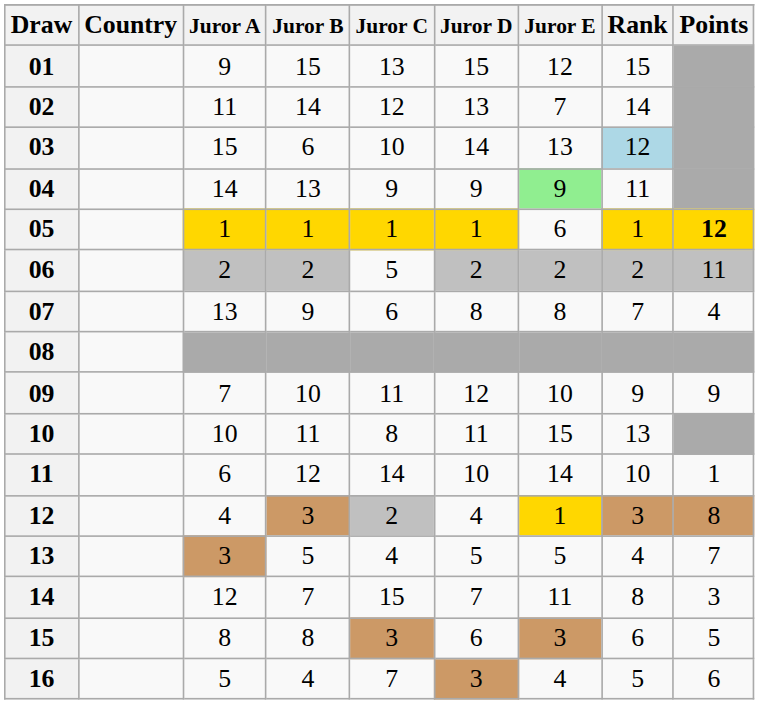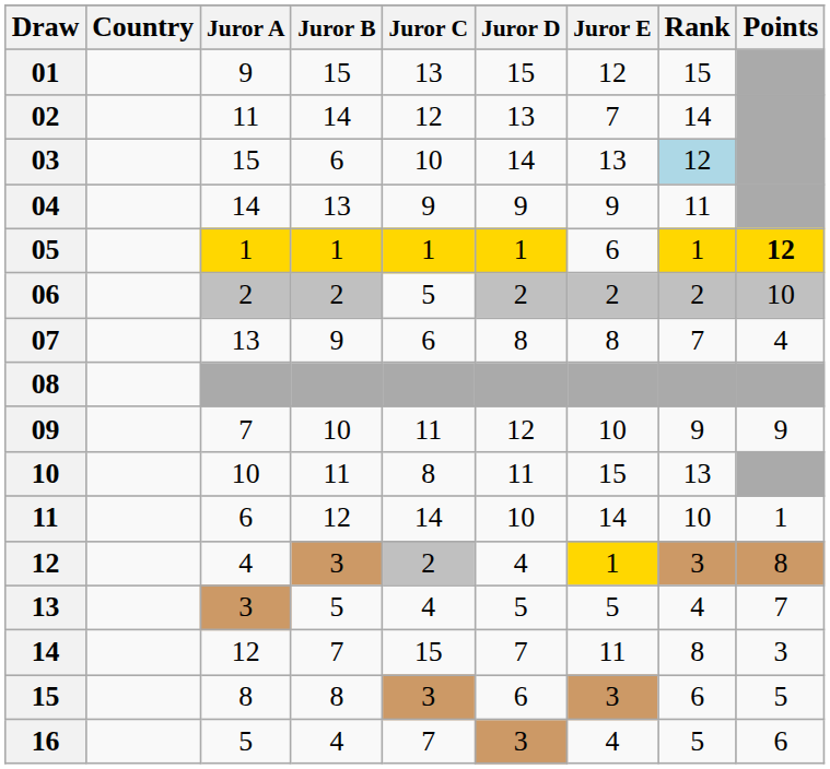 <table class="sortable wikitable collapsible plainrowheaders" style="text-align:center;">
 <tr>
 </tr>
 <tr>
 <th scope="col">Draw</th>
 <th scope="col">Country</th>
 <th scope="col"><small>Juror A</small></th>
 <th scope="col"><small>Juror B</small></th>
 <th scope="col"><small>Juror C</small></th>
 <th scope="col"><small>Juror D</small></th>
 <th scope="col"><small>Juror E</small></th>
 <th scope="col">Rank</th>
 <th scope="col">Points</th>
 </tr>
 <tr>
 <th scope="row" style="text-align:center;">01</th>
 <td style="text-align:left;"></td>
 <td>9</td>
 <td>15</td>
 <td>13</td>
 <td>15</td>
 <td>12</td>
 <td>15</td>
 <td style="background:#AAAAAA;"></td>
 </tr>
 <tr>
 <th scope="row" style="text-align:center;">02</th>
 <td style="text-align:left;"></td>
 <td>11</td>
 <td>14</td>
 <td>12</td>
 <td>13</td>
 <td>7</td>
 <td>14</td>
 <td style="background:#AAAAAA;"></td>
 </tr>
 <tr>
 <th scope="row" style="text-align:center;">03</th>
 <td style="text-align:left;"></td>
 <td>15</td>
 <td>6</td>
 <td>10</td>
 <td>14</td>
 <td>13</td>
 <td style="background: lightblue;">12</td>
 <td style="background:#AAAAAA;"></td>
 </tr>
 <tr>
 <th scope="row" style="text-align:center;">04</th>
 <td style="text-align:left;"></td>
 <td>14</td>
 <td>13</td>
 <td>9</td>
 <td>9</td>
-<td style="background: lightgreen;">9</td>
+<td>9</td>
 <td>11</td>
 <td style="background:#AAAAAA;"></td>
 </tr>
 <tr>
 <th scope="row" style="text-align:center;">05</th>
 <td style="text-align:left;"></td>
 <td style="background:gold;">1</td>
 <td style="background:gold;">1</td>
 <td style="background:gold;">1</td>
 <td style="background:gold;">1</td>
 <td>6</td>
 <td style="background:gold;">1</td>
 <td style="background:gold;"><strong>12</strong></td>
 </tr>
 <tr>
 <th scope="row" style="text-align:center;">06</th>
 <td style="text-align:left;"></td>
 <td style="background:silver;">2</td>
 <td style="background:silver;">2</td>
 <td>5</td>
 <td style="background:silver;">2</td>
 <td style="background:silver;">2</td>
 <td style="background:silver;">2</td>
-<td style="background:silver;">11</td>
+<td style="background:silver;">10</td>
 </tr>
 <tr>
 <th scope="row" style="text-align:center;">07</th>
 <td style="text-align:left;"></td>
 <td>13</td>
 <td>9</td>
 <td>6</td>
 <td>8</td>
 <td>8</td>
 <td>7</td>
 <td>4</td>
 </tr>
 <tr class="sortbottom">
 <th scope="row" style="text-align:center;">08</th>
 <td style="text-align:left;"></td>
 <td style="background:#AAAAAA;"></td>
 <td style="background:#AAAAAA;"></td>
 <td style="background:#AAAAAA;"></td>
 <td style="background:#AAAAAA;"></td>
 <td style="background:#AAAAAA;"></td>
 <td style="background:#AAAAAA;"></td>
 <td style="background:#AAAAAA;"></td>
 </tr>
 <tr>
 <th scope="row" style="text-align:center;">09</th>
 <td style="text-align:left;"></td>
 <td>7</td>
 <td>10</td>
 <td>11</td>
 <td>12</td>
 <td>10</td>
 <td>9</td>
 <td>9</td>
 </tr>
 <tr>
 <th scope="row" style="text-align:center;">10</th>
 <td style="text-align:left;"></td>
 <td>10</td>
 <td>11</td>
 <td>8</td>
 <td>11</td>
 <td>15</td>
 <td>13</td>
 <td style="background:#AAAAAA;"></td>
 </tr>
 <tr>
 <th scope="row" style="text-align:center;">11</th>
 <td style="text-align:left;"></td>
 <td>6</td>
 <td>12</td>
 <td>14</td>
 <td>10</td>
 <td>14</td>
 <td>10</td>
 <td>1</td>
 </tr>
 <tr>
 <th scope="row" style="text-align:center;">12</th>
 <td style="text-align:left;"></td>
 <td>4</td>
 <td style="background:#CC9966;">3</td>
 <td style="background:silver;">2</td>
 <td>4</td>
 <td style="background:gold;">1</td>
 <td style="background:#CC9966;">3</td>
 <td style="background:#CC9966;">8</td>
 </tr>
 <tr>
 <th scope="row" style="text-align:center;">13</th>
 <td style="text-align:left;"></td>
 <td style="background:#CC9966;">3</td>
 <td>5</td>
 <td>4</td>
 <td>5</td>
 <td>5</td>
 <td>4</td>
 <td>7</td>
 </tr>
 <tr>
 <th scope="row" style="text-align:center;">14</th>
 <td style="text-align:left;"></td>
 <td>12</td>
 <td>7</td>
 <td>15</td>
 <td>7</td>
 <td>11</td>
 <td>8</td>
 <td>3</td>
 </tr>
 <tr>
 <th scope="row" style="text-align:center;">15</th>
 <td style="text-align:left;"></td>
 <td>8</td>
 <td>8</td>
 <td style="background:#CC9966;">3</td>
 <td>6</td>
 <td style="background:#CC9966;">3</td>
 <td>6</td>
 <td>5</td>
 </tr>
 <tr>
 <th scope="row" style="text-align:center;">16</th>
 <td style="text-align:left;"></td>
 <td>5</td>
 <td>4</td>
 <td>7</td>
 <td style="background:#CC9966;">3</td>
 <td>4</td>
 <td>5</td>
 <td>6</td>
 </tr>
 </table>
